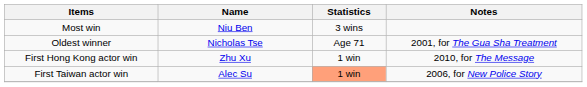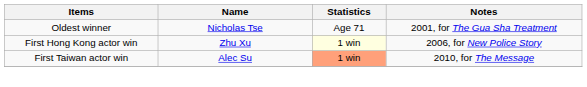 <table class="wikitable" style="text-align: center" width="75%">
 <tr>
 <th width=175><strong>Items</strong></th>
 <th width=175><strong>Name</strong></th>
 <th width=80><strong>Statistics</strong></th>
 <th width=225><strong>Notes</strong></th>
-</tr>
-<tr>
-<td>Most win</td>
-<td><a href='#'>Niu Ben</a></td>
-<td>3 wins</td>
-<td></td>
 </tr>
 <tr>
 <td>Oldest winner</td>
 <td><a href='#'>Nicholas Tse</a></td>
 <td>Age 71</td>
 <td>2001, for <em><a href='#'>The Gua Sha Treatment</a></em></td>
 </tr>
 <tr>
 <td>First Hong Kong actor win</td>
 <td><a href='#'>Zhu Xu</a></td>
-<td>1 win</td>
-<td>2010, for <em><a href='#'>The Message</a></em></td>
+<td style="background: lightyellow;">1 win</td>
+<td>2006, for <em><a href='#'>New Police Story</a></em></td>
 </tr>
 <tr>
 <td>First Taiwan actor win</td>
 <td><a href='#'>Alec Su</a></td>
 <td style="background: lightsalmon;">1 win</td>
-<td>2006, for <em><a href='#'>New Police Story</a></em></td>
+<td>2010, for <em><a href='#'>The Message</a></em></td>
 </tr>
 <tr>
 </tr>
 </table>
